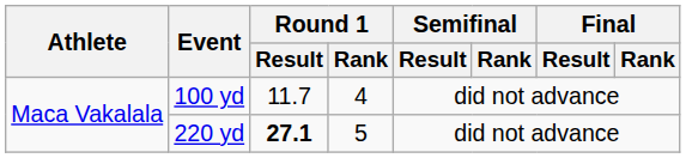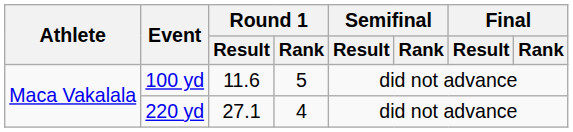 <table class=wikitable style=font-size:90%>
 <tr>
 <th rowspan=2>Athlete</th>
 <th rowspan=2>Event</th>
 <th colspan=2>Round 1</th>
 <th colspan=2>Semifinal</th>
 <th colspan=2>Final</th>
 </tr>
 <tr style=font-size:95%>
 <th>Result</th>
 <th>Rank</th>
 <th>Result</th>
 <th>Rank</th>
 <th>Result</th>
 <th>Rank</th>
 </tr>
 <tr align=center>
 <td align=left rowspan=2><a href='#'>Maca Vakalala</a></td>
 <td align=left><a href='#'>100 yd</a></td>
-<td>11.7</td>
-<td>4</td>
+<td>11.6</td>
+<td>5</td>
 <td colspan=4>did not advance</td>
 </tr>
 <tr align=center>
 <td align=left><a href='#'>220 yd</a></td>
-<td><strong>27.1</strong></td>
-<td>5</td>
+<td>27.1</td>
+<td>4</td>
 <td colspan=4>did not advance</td>
 </tr>
 </table>
